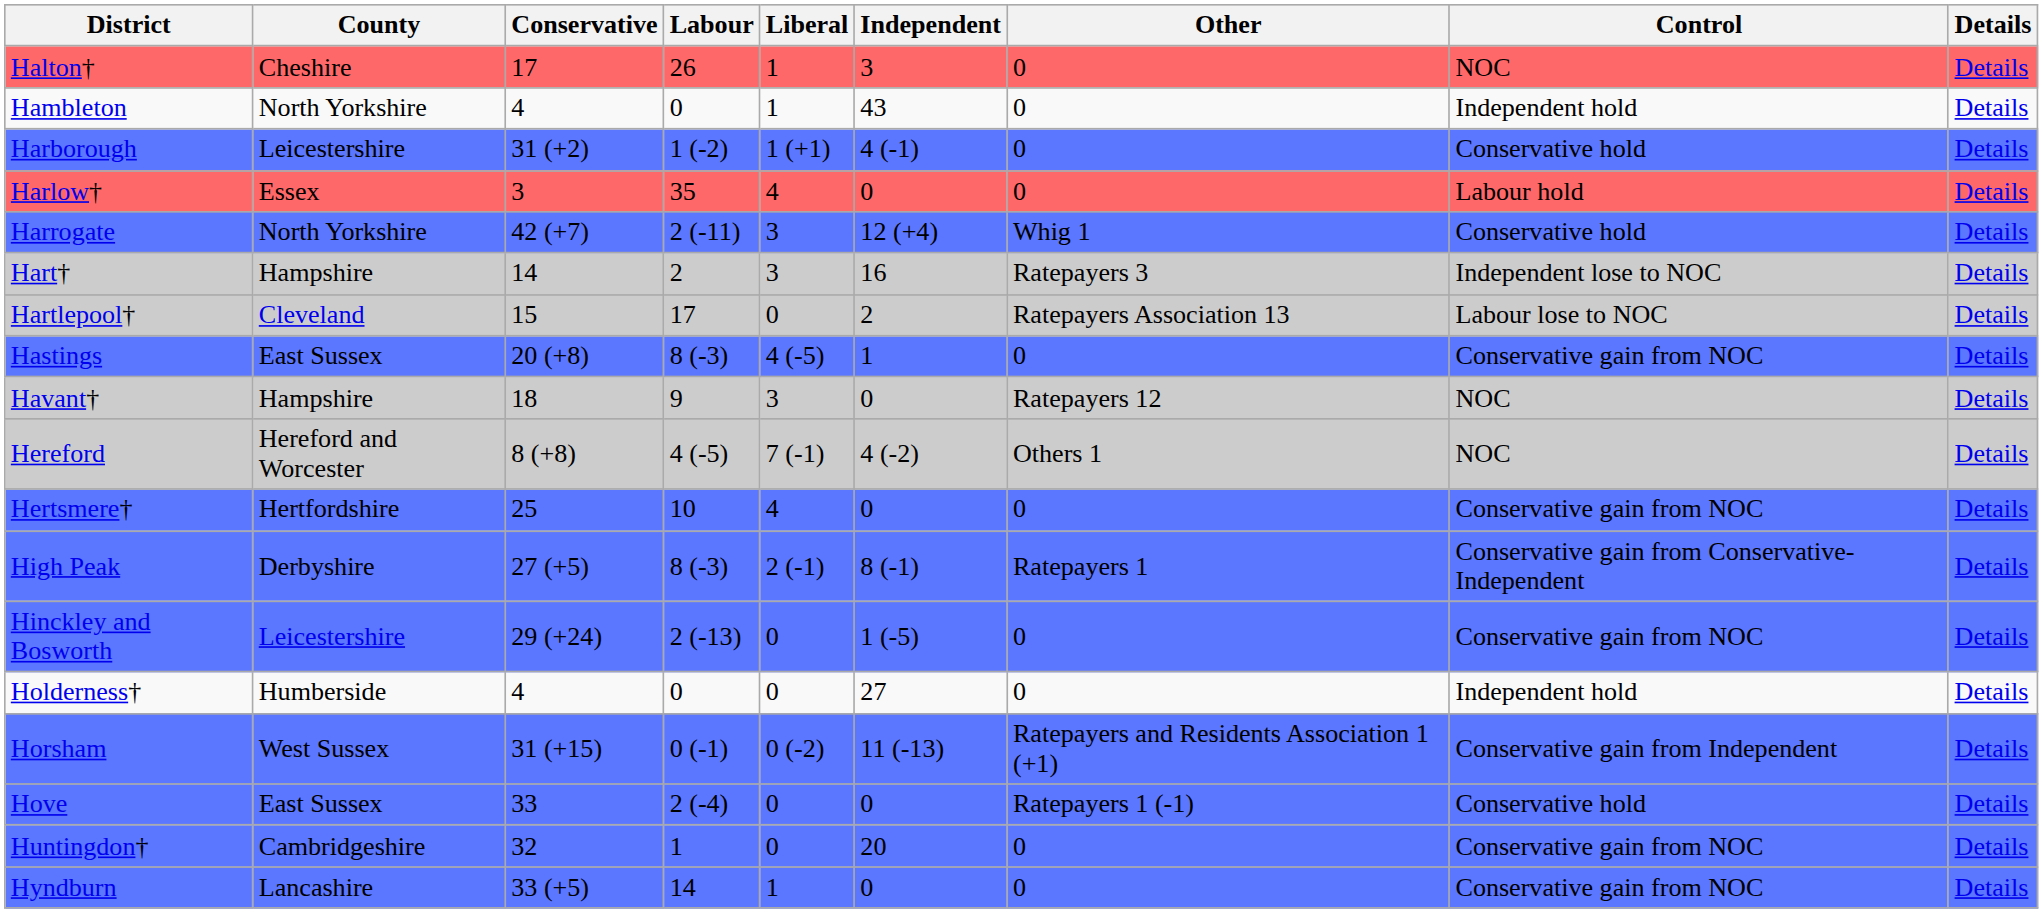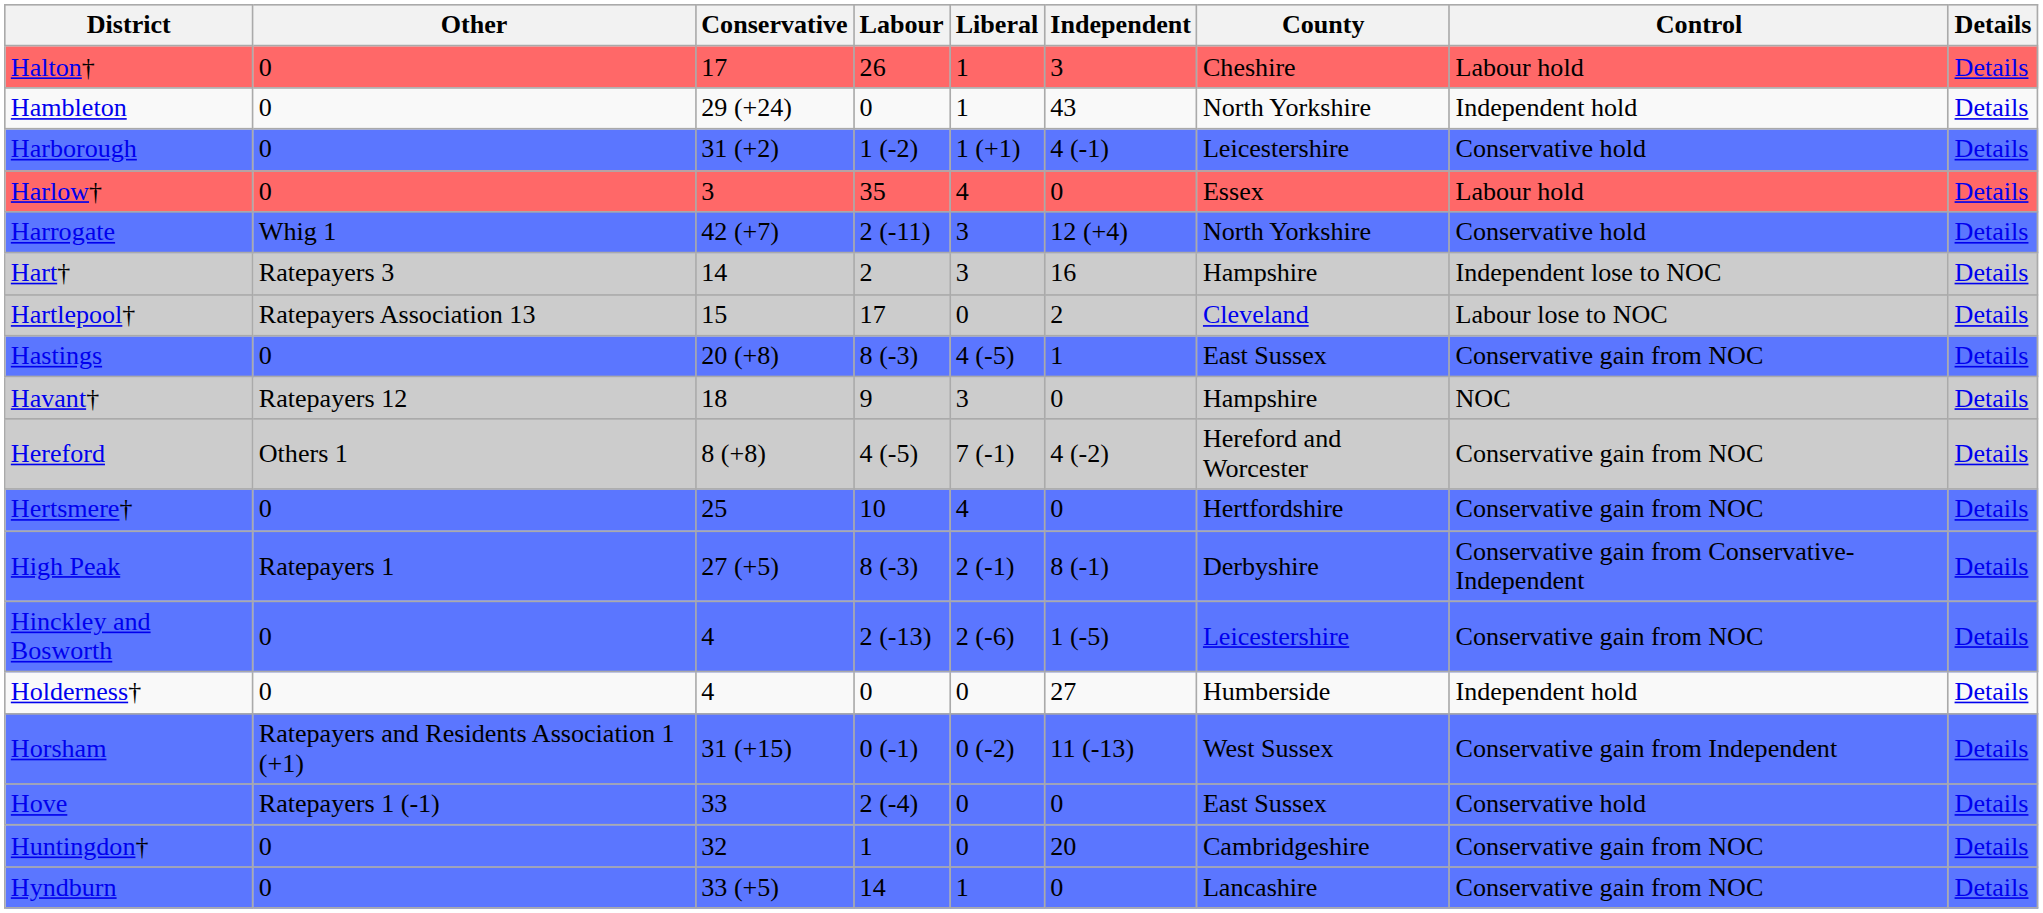 <table class="wikitable">
 <tr border=1 cellspacing=0 cellpadding=5>
 <th>District</th>
-<th>County</th>
+<th>Other</th>
 <th>Conservative</th>
 <th>Labour</th>
 <th>Liberal</th>
 <th>Independent</th>
-<th>Other</th>
+<th>County</th>
 <th>Control</th>
 <th>Details</th>
 </tr>
 <tr bgcolor=FF6868>
 <td><a href='#'>Halton</a>†</td>
-<td>Cheshire</td>
+<td>0</td>
 <td>17</td>
 <td>26</td>
 <td>1</td>
 <td>3</td>
-<td>0</td>
-<td>NOC</td>
+<td>Cheshire</td>
+<td>Labour hold</td>
 <td><a href='#'>Details</a></td>
 </tr>
 <tr>
 <td><a href='#'>Hambleton</a></td>
-<td>North Yorkshire</td>
-<td>4</td>
+<td>0</td>
+<td>29 (+24)</td>
 <td>0</td>
 <td>1</td>
 <td>43</td>
-<td>0</td>
+<td>North Yorkshire</td>
 <td>Independent hold</td>
 <td><a href='#'>Details</a></td>
 </tr>
 <tr bgcolor=5B76FF>
 <td><a href='#'>Harborough</a></td>
-<td>Leicestershire</td>
+<td>0</td>
 <td>31 (+2)</td>
 <td>1 (-2)</td>
 <td>1 (+1)</td>
 <td>4 (-1)</td>
-<td>0</td>
+<td>Leicestershire</td>
 <td>Conservative hold</td>
 <td><a href='#'>Details</a></td>
 </tr>
 <tr bgcolor=FF6868>
 <td><a href='#'>Harlow</a>†</td>
-<td>Essex</td>
+<td>0</td>
 <td>3</td>
 <td>35</td>
 <td>4</td>
 <td>0</td>
-<td>0</td>
+<td>Essex</td>
 <td>Labour hold</td>
 <td><a href='#'>Details</a></td>
 </tr>
 <tr bgcolor=5B76FF>
 <td><a href='#'>Harrogate</a></td>
-<td>North Yorkshire</td>
+<td>Whig 1</td>
 <td>42 (+7)</td>
 <td>2 (-11)</td>
 <td>3</td>
 <td>12 (+4)</td>
-<td>Whig 1</td>
+<td>North Yorkshire</td>
 <td>Conservative hold</td>
 <td><a href='#'>Details</a></td>
 </tr>
 <tr bgcolor=CCCCCC>
 <td><a href='#'>Hart</a>†</td>
-<td>Hampshire</td>
+<td>Ratepayers 3</td>
 <td>14</td>
 <td>2</td>
 <td>3</td>
 <td>16</td>
-<td>Ratepayers 3</td>
+<td>Hampshire</td>
 <td>Independent lose to NOC</td>
 <td><a href='#'>Details</a></td>
 </tr>
 <tr bgcolor=CCCCCC>
 <td><a href='#'>Hartlepool</a>†</td>
-<td><a href='#'>Cleveland</a></td>
+<td>Ratepayers Association 13</td>
 <td>15</td>
 <td>17</td>
 <td>0</td>
 <td>2</td>
-<td>Ratepayers Association 13</td>
+<td><a href='#'>Cleveland</a></td>
 <td>Labour lose to NOC</td>
 <td><a href='#'>Details</a></td>
 </tr>
 <tr bgcolor=5B76FF>
 <td><a href='#'>Hastings</a></td>
-<td>East Sussex</td>
+<td>0</td>
 <td>20 (+8)</td>
 <td>8 (-3)</td>
 <td>4 (-5)</td>
 <td>1</td>
-<td>0</td>
+<td>East Sussex</td>
 <td>Conservative gain from NOC</td>
 <td><a href='#'>Details</a></td>
 </tr>
 <tr bgcolor=CCCCCC>
 <td><a href='#'>Havant</a>†</td>
-<td>Hampshire</td>
+<td>Ratepayers 12</td>
 <td>18</td>
 <td>9</td>
 <td>3</td>
 <td>0</td>
-<td>Ratepayers 12</td>
+<td>Hampshire</td>
 <td>NOC</td>
 <td><a href='#'>Details</a></td>
 </tr>
 <tr bgcolor=CCCCCC>
 <td><a href='#'>Hereford</a></td>
-<td>Hereford and Worcester</td>
+<td>Others 1</td>
 <td>8 (+8)</td>
 <td>4 (-5)</td>
 <td>7 (-1)</td>
 <td>4 (-2)</td>
-<td>Others 1</td>
-<td>NOC</td>
+<td>Hereford and Worcester</td>
+<td>Conservative gain from NOC</td>
 <td><a href='#'>Details</a></td>
 </tr>
 <tr bgcolor=5B76FF>
 <td><a href='#'>Hertsmere</a>†</td>
-<td>Hertfordshire</td>
+<td>0</td>
 <td>25</td>
 <td>10</td>
 <td>4</td>
 <td>0</td>
-<td>0</td>
+<td>Hertfordshire</td>
 <td>Conservative gain from NOC</td>
 <td><a href='#'>Details</a></td>
 </tr>
 <tr bgcolor=5B76FF>
 <td><a href='#'>High Peak</a></td>
-<td>Derbyshire</td>
+<td>Ratepayers 1</td>
 <td>27 (+5)</td>
 <td>8 (-3)</td>
 <td>2 (-1)</td>
 <td>8 (-1)</td>
-<td>Ratepayers 1</td>
+<td>Derbyshire</td>
 <td>Conservative gain from Conservative-Independent</td>
 <td><a href='#'>Details</a></td>
 </tr>
 <tr bgcolor=5B76FF>
 <td><a href='#'>Hinckley and Bosworth</a></td>
+<td>0</td>
+<td>4</td>
+<td>2 (-13)</td>
+<td>2 (-6)</td>
+<td>1 (-5)</td>
 <td><a href='#'>Leicestershire</a></td>
-<td>29 (+24)</td>
-<td>2 (-13)</td>
-<td>0</td>
-<td>1 (-5)</td>
-<td>0</td>
 <td>Conservative gain from NOC</td>
 <td><a href='#'>Details</a></td>
 </tr>
 <tr>
 <td><a href='#'>Holderness</a>†</td>
-<td>Humberside</td>
+<td>0</td>
 <td>4</td>
 <td>0</td>
 <td>0</td>
 <td>27</td>
-<td>0</td>
+<td>Humberside</td>
 <td>Independent hold</td>
 <td><a href='#'>Details</a></td>
 </tr>
 <tr bgcolor=5B76FF>
 <td><a href='#'>Horsham</a></td>
-<td>West Sussex</td>
+<td>Ratepayers and Residents Association 1 (+1)</td>
 <td>31 (+15)</td>
 <td>0 (-1)</td>
 <td>0 (-2)</td>
 <td>11 (-13)</td>
-<td>Ratepayers and Residents Association 1 (+1)</td>
+<td>West Sussex</td>
 <td>Conservative gain from Independent</td>
 <td><a href='#'>Details</a></td>
 </tr>
 <tr bgcolor=5B76FF>
 <td><a href='#'>Hove</a></td>
-<td>East Sussex</td>
+<td>Ratepayers 1 (-1)</td>
 <td>33</td>
 <td>2 (-4)</td>
 <td>0</td>
 <td>0</td>
-<td>Ratepayers 1 (-1)</td>
+<td>East Sussex</td>
 <td>Conservative hold</td>
 <td><a href='#'>Details</a></td>
 </tr>
 <tr bgcolor=5B76FF>
 <td><a href='#'>Huntingdon</a>†</td>
-<td>Cambridgeshire</td>
+<td>0</td>
 <td>32</td>
 <td>1</td>
 <td>0</td>
 <td>20</td>
-<td>0</td>
+<td>Cambridgeshire</td>
 <td>Conservative gain from NOC</td>
 <td><a href='#'>Details</a></td>
 </tr>
 <tr bgcolor=5B76FF>
 <td><a href='#'>Hyndburn</a></td>
-<td>Lancashire</td>
+<td>0</td>
 <td>33 (+5)</td>
 <td>14</td>
 <td>1</td>
 <td>0</td>
-<td>0</td>
+<td>Lancashire</td>
 <td>Conservative gain from NOC</td>
 <td><a href='#'>Details</a></td>
 </tr>
 </table>
